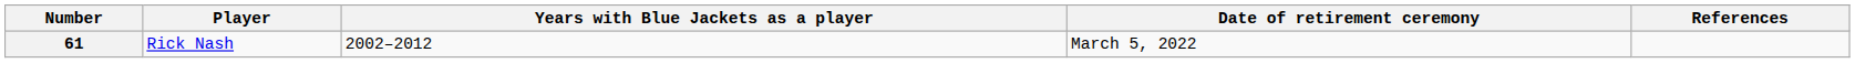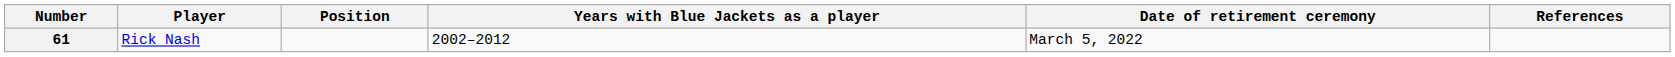 <table class="wikitable sortable" width="75%">
 <tr>
 <th scope="col">Number</th>
 <th scope="col">Player</th>
+<th scope="col">Position</th>
 <th scope="col">Years with Blue Jackets as a player</th>
 <th scope="col">Date of retirement ceremony</th>
 <th scope="col" class="unsortable">References</th>
 </tr>
 <tr>
 <th scope="row">61</th>
 <td><a href='#'>Rick Nash</a></td>
+<td></td>
 <td>2002–2012</td>
 <td>March 5, 2022</td>
 <td></td>
 </tr>
 </table>
